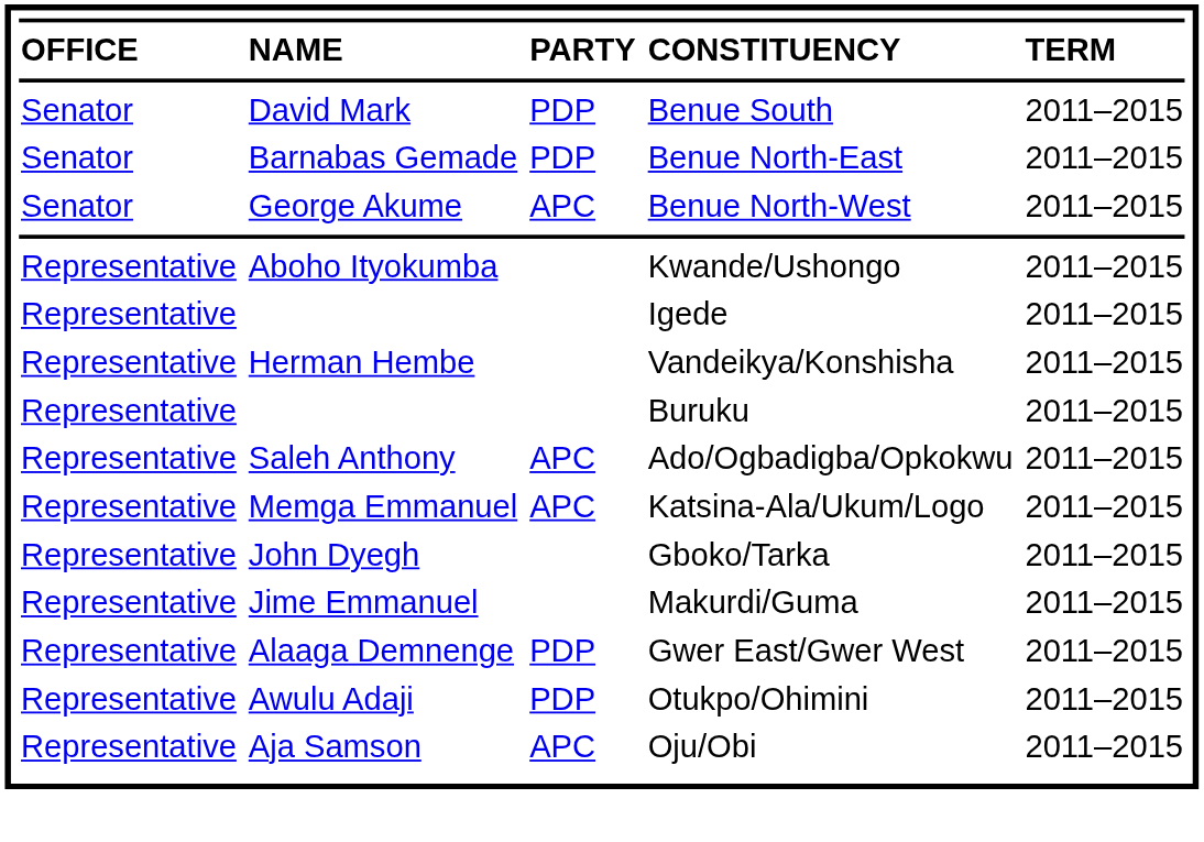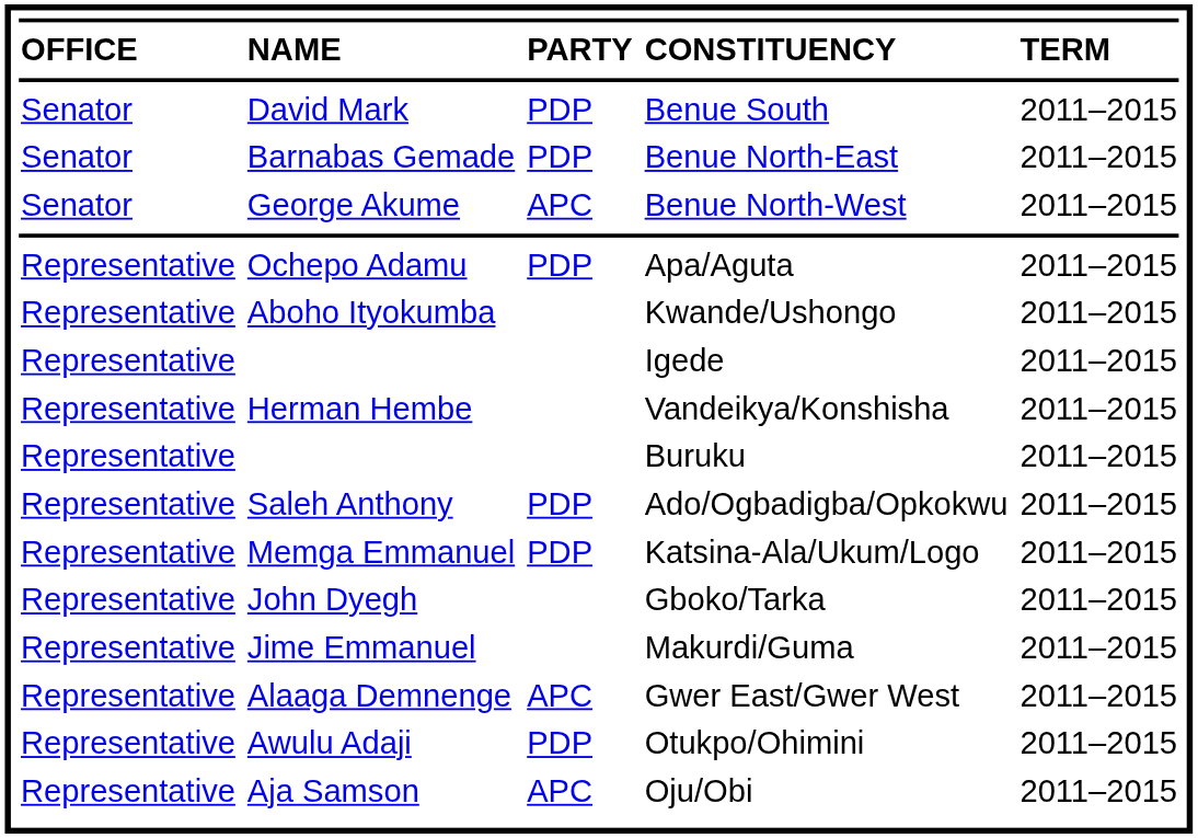 <table cellpadding=1 cellspacing=4 style="margin:3px; border:3px solid #000000;">
 <tr>
 <td bgcolor=#000000 colspan=5></td>
 </tr>
 <tr>
 <td><strong>OFFICE</strong></td>
 <td><strong>NAME</strong></td>
 <td><strong>PARTY</strong></td>
 <td><strong>CONSTITUENCY</strong></td>
 <td><strong>TERM</strong></td>
 </tr>
 <tr>
 <td bgcolor=#000000 colspan=5></td>
 </tr>
 <tr>
 <td><a href='#'>Senator</a></td>
 <td><a href='#'>David Mark</a></td>
 <td><a href='#'>PDP</a></td>
 <td><a href='#'>Benue South</a></td>
 <td>2011–2015</td>
 </tr>
 <tr>
 <td><a href='#'>Senator</a></td>
 <td><a href='#'>Barnabas Gemade</a></td>
 <td><a href='#'>PDP</a></td>
 <td><a href='#'>Benue North-East</a></td>
 <td>2011–2015</td>
 </tr>
 <tr>
 <td><a href='#'>Senator</a></td>
 <td><a href='#'>George Akume</a></td>
 <td><a href='#'>APC</a></td>
 <td><a href='#'>Benue North-West</a></td>
 <td>2011–2015</td>
 </tr>
 <tr>
 <td bgcolor=#000000 colspan=5></td>
 </tr>
 <tr>
 <td><a href='#'>Representative</a></td>
+<td><a href='#'>Ochepo Adamu</a></td>
+<td><a href='#'>PDP</a></td>
+<td>Apa/Aguta</td>
+<td>2011–2015</td>
+</tr>
+<tr>
+<td><a href='#'>Representative</a></td>
 <td><a href='#'>Aboho Ityokumba</a></td>
 <td></td>
 <td>Kwande/Ushongo</td>
 <td>2011–2015</td>
 </tr>
 <tr>
 <td><a href='#'>Representative</a></td>
 <td></td>
 <td></td>
 <td>Igede</td>
 <td>2011–2015</td>
 </tr>
 <tr>
 <td><a href='#'>Representative</a></td>
 <td><a href='#'>Herman Hembe</a></td>
 <td></td>
 <td>Vandeikya/Konshisha</td>
 <td>2011–2015</td>
 </tr>
 <tr>
 <td><a href='#'>Representative</a></td>
 <td></td>
 <td></td>
 <td>Buruku</td>
 <td>2011–2015</td>
 </tr>
 <tr>
 <td><a href='#'>Representative</a></td>
 <td><a href='#'>Saleh Anthony</a></td>
-<td><a href='#'>APC</a></td>
+<td><a href='#'>PDP</a></td>
 <td>Ado/Ogbadigba/Opkokwu</td>
 <td>2011–2015</td>
 </tr>
 <tr>
 <td><a href='#'>Representative</a></td>
 <td><a href='#'>Memga Emmanuel</a></td>
-<td><a href='#'>APC</a></td>
+<td><a href='#'>PDP</a></td>
 <td>Katsina-Ala/Ukum/Logo</td>
 <td>2011–2015</td>
 </tr>
 <tr>
 <td><a href='#'>Representative</a></td>
 <td><a href='#'>John Dyegh</a></td>
 <td></td>
 <td>Gboko/Tarka</td>
 <td>2011–2015</td>
 </tr>
 <tr>
 <td><a href='#'>Representative</a></td>
 <td><a href='#'>Jime Emmanuel</a></td>
 <td></td>
 <td>Makurdi/Guma</td>
 <td>2011–2015</td>
 </tr>
 <tr>
 <td><a href='#'>Representative</a></td>
 <td><a href='#'>Alaaga Demnenge</a></td>
-<td><a href='#'>PDP</a></td>
+<td><a href='#'>APC</a></td>
 <td>Gwer East/Gwer West</td>
 <td>2011–2015</td>
 </tr>
 <tr>
 <td><a href='#'>Representative</a></td>
 <td><a href='#'>Awulu Adaji</a></td>
 <td><a href='#'>PDP</a></td>
 <td>Otukpo/Ohimini</td>
 <td>2011–2015</td>
 </tr>
 <tr>
 <td><a href='#'>Representative</a></td>
 <td><a href='#'>Aja Samson</a></td>
 <td><a href='#'>APC</a></td>
 <td>Oju/Obi</td>
 <td>2011–2015</td>
 </tr>
 <tr>
 </tr>
 </table>
